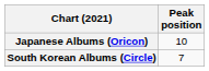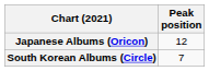 <table class="wikitable sortable plainrowheaders" style="text-align:center;">
 <tr>
 <th scope="col">Chart (2021)</th>
 <th scope="col">Peak<br>position</th>
 </tr>
 <tr>
 <th scope="row">Japanese Albums (<a href='#'>Oricon</a>)</th>
-<td>10</td>
+<td>12</td>
 </tr>
 <tr>
 <th scope="row">South Korean Albums (<a href='#'>Circle</a>)</th>
 <td>7</td>
 </tr>
 </table>
